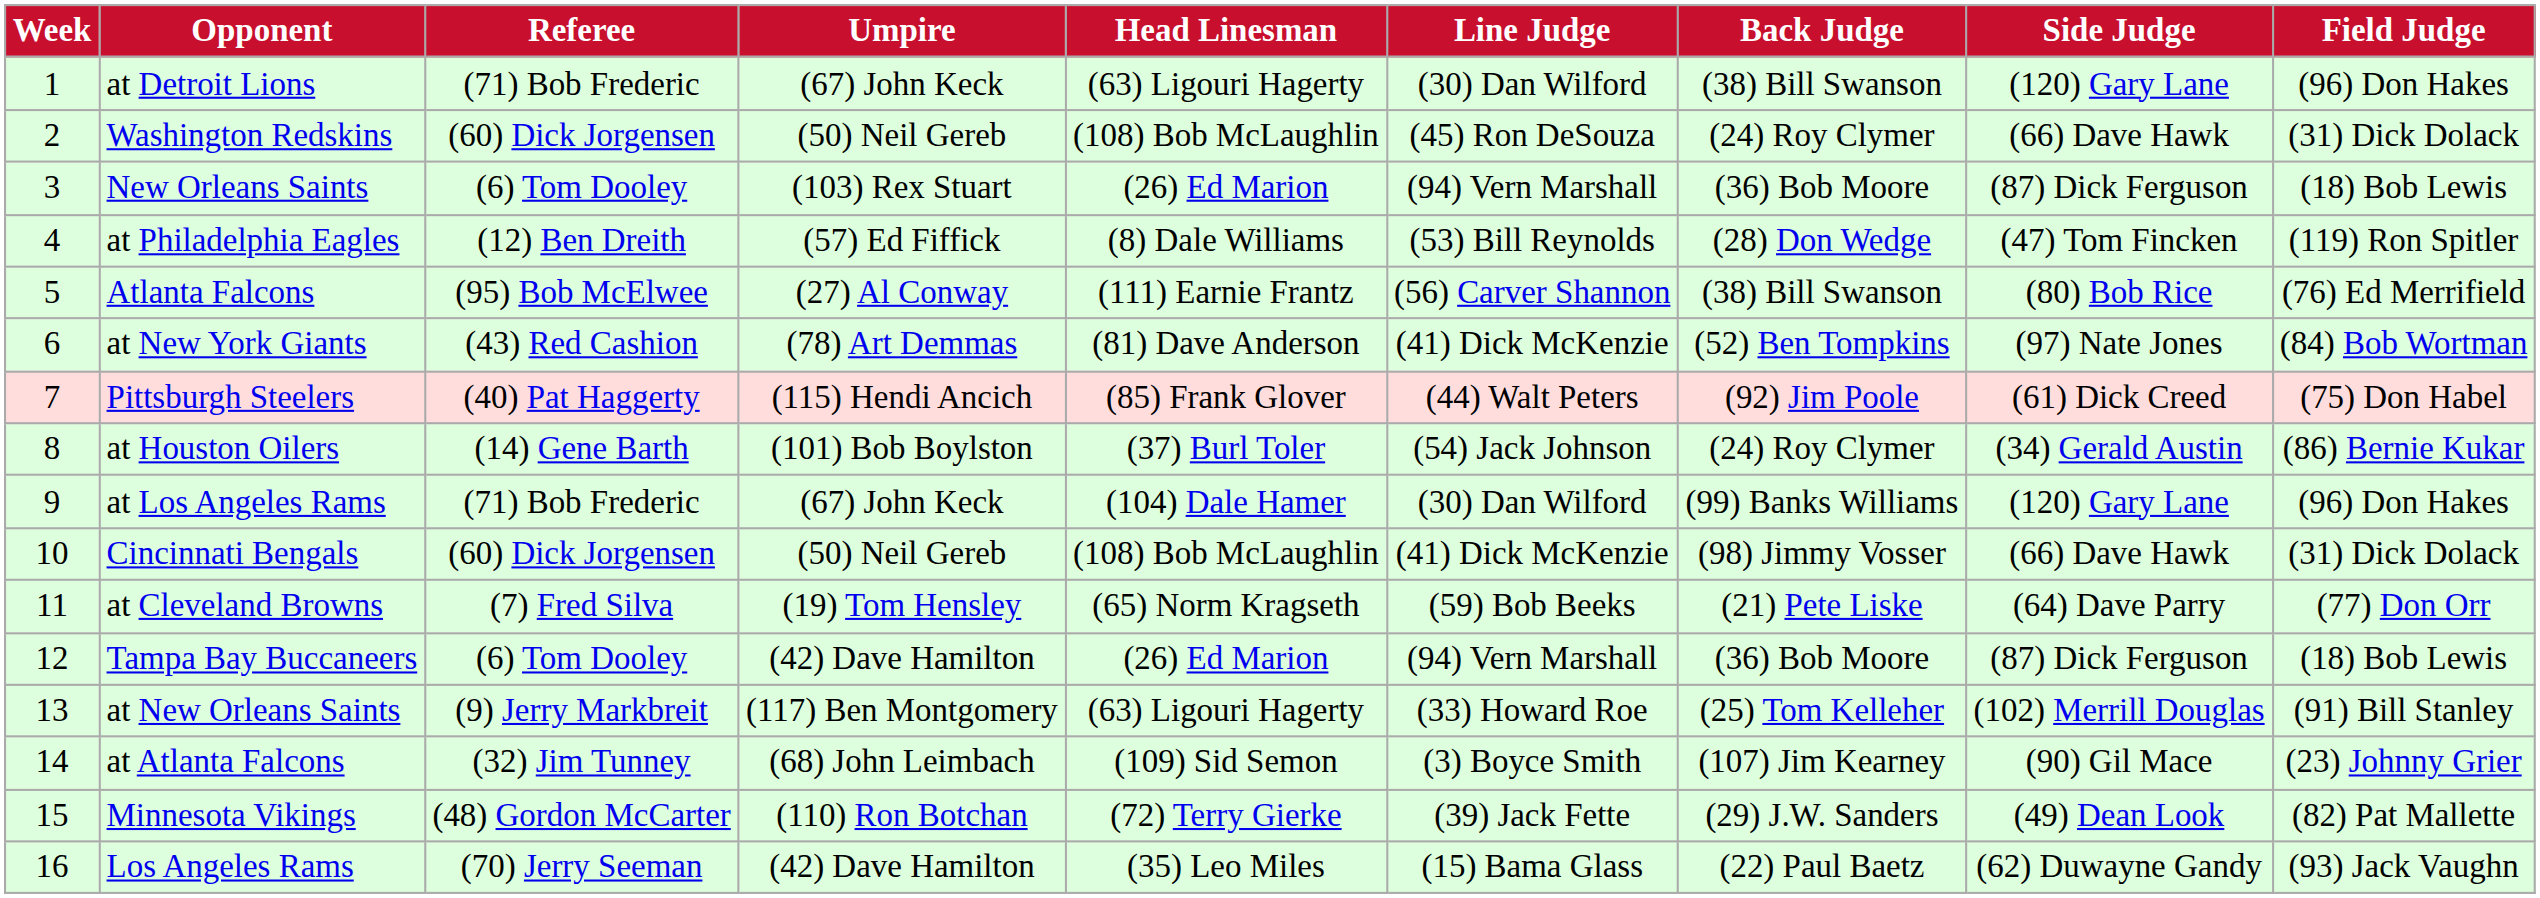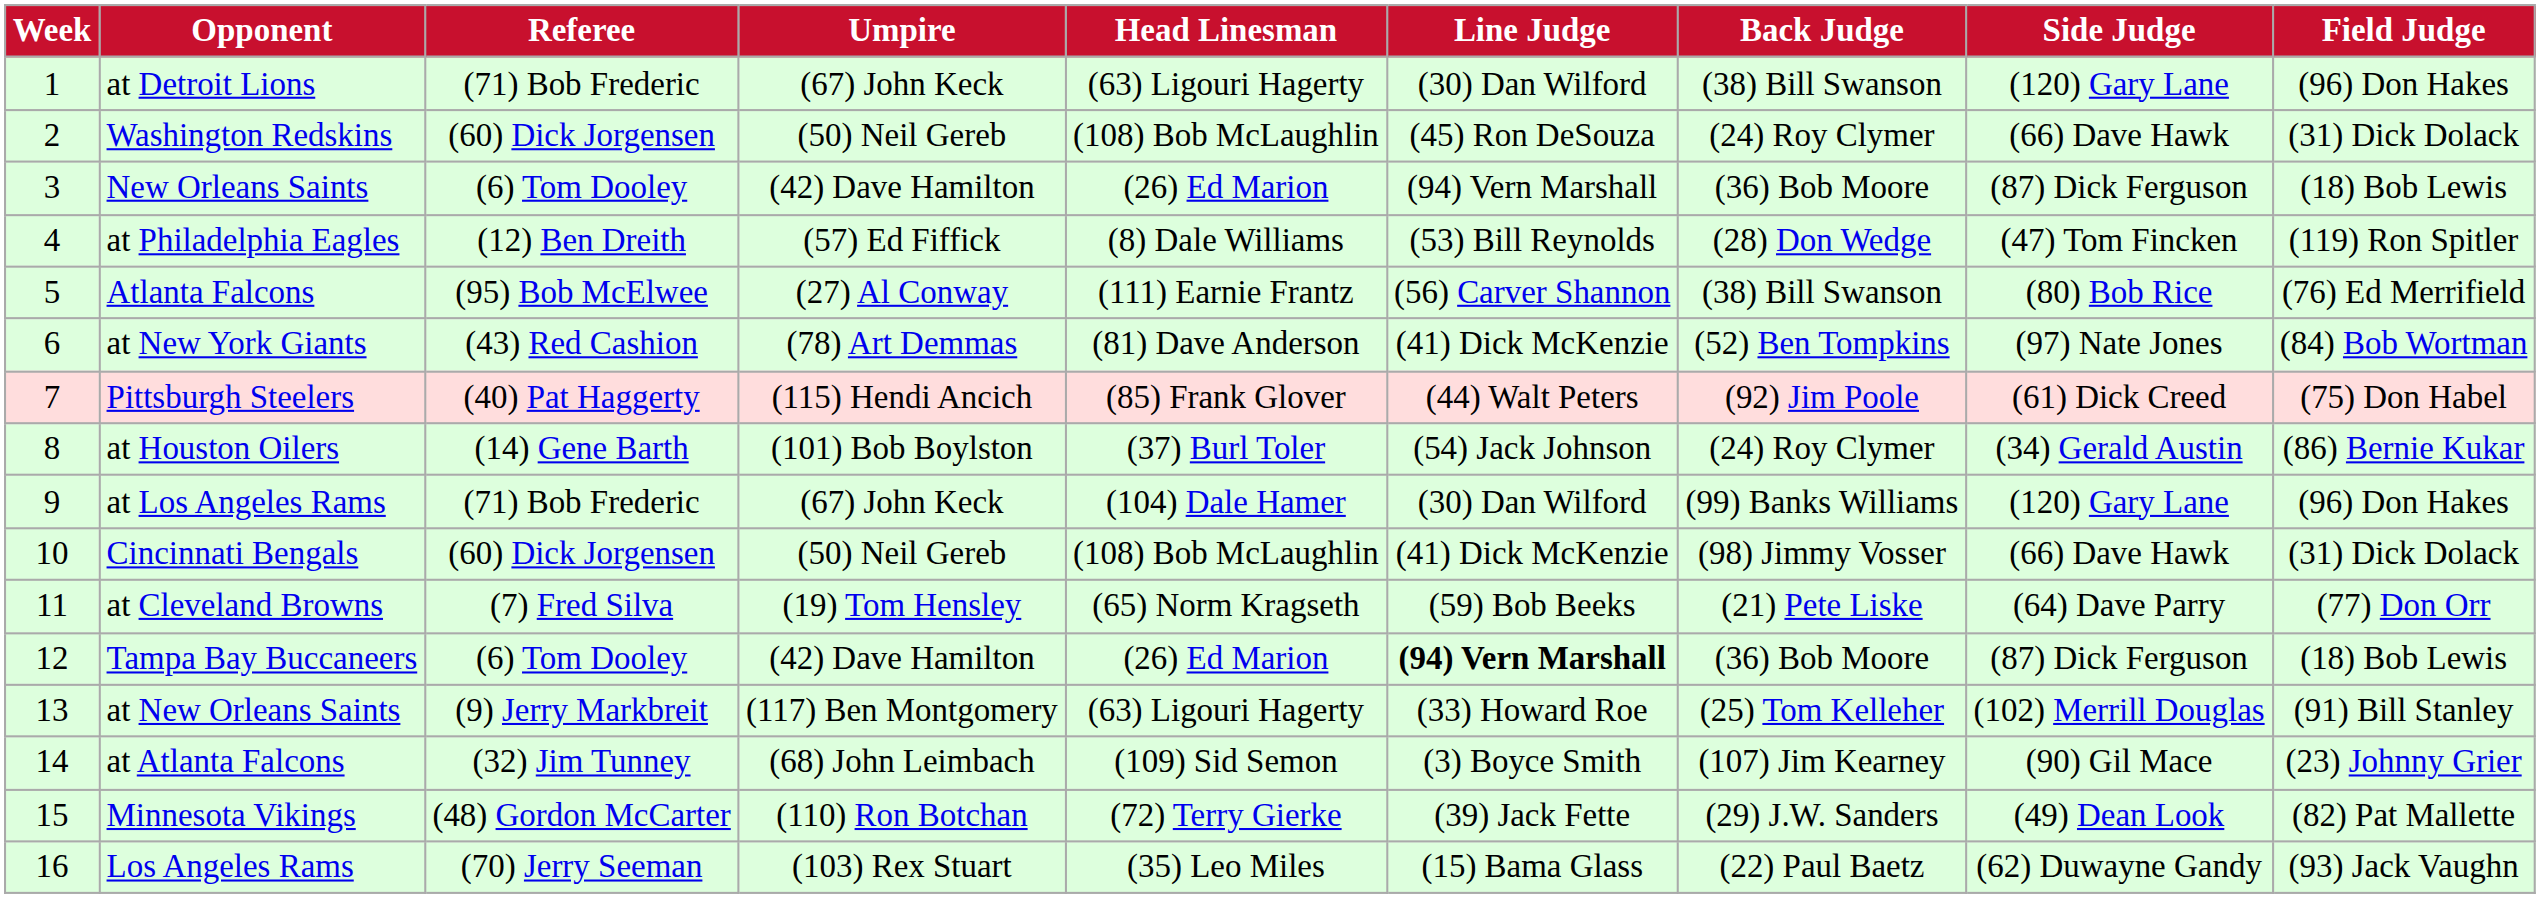 <table class="wikitable">
 <tr>
 <th style="color:#FFFFFF; background:#C8102E;">Week</th>
 <th style="color:#FFFFFF; background:#C8102E;">Opponent</th>
 <th style="color:#FFFFFF; background:#C8102E;">Referee</th>
 <th style="color:#FFFFFF; background:#C8102E;">Umpire</th>
 <th style="color:#FFFFFF; background:#C8102E;">Head Linesman</th>
 <th style="color:#FFFFFF; background:#C8102E;">Line Judge</th>
 <th style="color:#FFFFFF; background:#C8102E;">Back Judge</th>
 <th style="color:#FFFFFF; background:#C8102E;">Side Judge</th>
 <th style="color:#FFFFFF; background:#C8102E;">Field Judge</th>
 </tr>
 <tr style="background: #ddffdd; text-align: center">
 <td>1</td>
 <td style="text-align: left;">at <a href='#'>Detroit Lions</a></td>
 <td>(71) Bob Frederic</td>
 <td>(67) John Keck</td>
 <td>(63) Ligouri Hagerty</td>
 <td>(30) Dan Wilford</td>
 <td>(38) Bill Swanson</td>
 <td>(120) <a href='#'>Gary Lane</a></td>
 <td>(96) Don Hakes</td>
 </tr>
 <tr style="background: #ddffdd; text-align: center">
 <td>2</td>
 <td style="text-align: left;"><a href='#'>Washington Redskins</a></td>
 <td>(60) <a href='#'>Dick Jorgensen</a></td>
 <td>(50) Neil Gereb</td>
 <td>(108) Bob McLaughlin</td>
 <td>(45) Ron DeSouza</td>
 <td>(24) Roy Clymer</td>
 <td>(66) Dave Hawk</td>
 <td>(31) Dick Dolack</td>
 </tr>
 <tr style="background: #ddffdd; text-align: center">
 <td>3</td>
 <td style="text-align: left;"><a href='#'>New Orleans Saints</a></td>
 <td>(6) <a href='#'>Tom Dooley</a></td>
-<td>(103) Rex Stuart</td>
+<td>(42) Dave Hamilton</td>
 <td>(26) <a href='#'>Ed Marion</a></td>
 <td>(94) Vern Marshall</td>
 <td>(36) Bob Moore</td>
 <td>(87) Dick Ferguson</td>
 <td>(18) Bob Lewis</td>
 </tr>
 <tr style="background: #ddffdd; text-align: center">
 <td>4</td>
 <td style="text-align: left;">at <a href='#'>Philadelphia Eagles</a></td>
 <td>(12) <a href='#'>Ben Dreith</a></td>
 <td>(57) Ed Fiffick</td>
 <td>(8) Dale Williams</td>
 <td>(53) Bill Reynolds</td>
 <td>(28) <a href='#'>Don Wedge</a></td>
 <td>(47) Tom Fincken</td>
 <td>(119) Ron Spitler</td>
 </tr>
 <tr style="background: #ddffdd; text-align: center">
 <td>5</td>
 <td style="text-align: left;"><a href='#'>Atlanta Falcons</a></td>
 <td>(95) <a href='#'>Bob McElwee</a></td>
 <td>(27) <a href='#'>Al Conway</a></td>
 <td>(111) Earnie Frantz</td>
 <td>(56) <a href='#'>Carver Shannon</a></td>
 <td>(38) Bill Swanson</td>
 <td>(80) <a href='#'>Bob Rice</a></td>
 <td>(76) Ed Merrifield</td>
 </tr>
 <tr style="background: #ddffdd; text-align: center">
 <td>6</td>
 <td style="text-align: left;">at <a href='#'>New York Giants</a></td>
 <td>(43) <a href='#'>Red Cashion</a></td>
 <td>(78) <a href='#'>Art Demmas</a></td>
 <td>(81) Dave Anderson</td>
 <td>(41) Dick McKenzie</td>
 <td>(52) <a href='#'>Ben Tompkins</a></td>
 <td>(97) Nate Jones</td>
 <td>(84) <a href='#'>Bob Wortman</a></td>
 </tr>
 <tr style="background: #ffdddd; text-align: center">
 <td>7</td>
 <td style="text-align: left;"><a href='#'>Pittsburgh Steelers</a></td>
 <td>(40) <a href='#'>Pat Haggerty</a></td>
 <td>(115) Hendi Ancich</td>
 <td>(85) Frank Glover</td>
 <td>(44) Walt Peters</td>
 <td>(92) <a href='#'>Jim Poole</a></td>
 <td>(61) Dick Creed</td>
 <td>(75) Don Habel</td>
 </tr>
 <tr style="background: #ddffdd; text-align: center">
 <td>8</td>
 <td style="text-align: left;">at <a href='#'>Houston Oilers</a></td>
 <td>(14) <a href='#'>Gene Barth</a></td>
 <td>(101) Bob Boylston</td>
 <td>(37) <a href='#'>Burl Toler</a></td>
 <td>(54) Jack Johnson</td>
 <td>(24) Roy Clymer</td>
 <td>(34) <a href='#'>Gerald Austin</a></td>
 <td>(86) <a href='#'>Bernie Kukar</a></td>
 </tr>
 <tr style="background: #ddffdd; text-align: center">
 <td>9</td>
 <td style="text-align: left;">at <a href='#'>Los Angeles Rams</a></td>
 <td>(71) Bob Frederic</td>
 <td>(67) John Keck</td>
 <td>(104) <a href='#'>Dale Hamer</a></td>
 <td>(30) Dan Wilford</td>
 <td>(99) Banks Williams</td>
 <td>(120) <a href='#'>Gary Lane</a></td>
 <td>(96) Don Hakes</td>
 </tr>
 <tr style="background: #ddffdd; text-align: center">
 <td>10</td>
 <td style="text-align: left;"><a href='#'>Cincinnati Bengals</a></td>
 <td>(60) <a href='#'>Dick Jorgensen</a></td>
 <td>(50) Neil Gereb</td>
 <td>(108) Bob McLaughlin</td>
 <td>(41) Dick McKenzie</td>
 <td>(98) Jimmy Vosser</td>
 <td>(66) Dave Hawk</td>
 <td>(31) Dick Dolack</td>
 </tr>
 <tr style="background: #ddffdd; text-align: center">
 <td>11</td>
 <td style="text-align: left;">at <a href='#'>Cleveland Browns</a></td>
 <td>(7) <a href='#'>Fred Silva</a></td>
 <td>(19) <a href='#'>Tom Hensley</a></td>
 <td>(65) Norm Kragseth</td>
 <td>(59) Bob Beeks</td>
 <td>(21) <a href='#'>Pete Liske</a></td>
 <td>(64) Dave Parry</td>
 <td>(77) <a href='#'>Don Orr</a></td>
 </tr>
 <tr style="background: #ddffdd; text-align: center">
 <td>12</td>
 <td style="text-align: left;"><a href='#'>Tampa Bay Buccaneers</a></td>
 <td>(6) <a href='#'>Tom Dooley</a></td>
 <td>(42) Dave Hamilton</td>
 <td>(26) <a href='#'>Ed Marion</a></td>
-<td>(94) Vern Marshall</td>
+<td><strong>(94) Vern Marshall</strong></td>
 <td>(36) Bob Moore</td>
 <td>(87) Dick Ferguson</td>
 <td>(18) Bob Lewis</td>
 </tr>
 <tr style="background: #ddffdd; text-align: center">
 <td>13</td>
 <td style="text-align: left;">at <a href='#'>New Orleans Saints</a></td>
 <td>(9) <a href='#'>Jerry Markbreit</a></td>
 <td>(117) Ben Montgomery</td>
 <td>(63) Ligouri Hagerty</td>
 <td>(33) Howard Roe</td>
 <td>(25) <a href='#'>Tom Kelleher</a></td>
 <td>(102) <a href='#'>Merrill Douglas</a></td>
 <td>(91) Bill Stanley</td>
 </tr>
 <tr style="background: #ddffdd; text-align: center">
 <td>14</td>
 <td style="text-align: left;">at <a href='#'>Atlanta Falcons</a></td>
 <td>(32) <a href='#'>Jim Tunney</a></td>
 <td>(68) John Leimbach</td>
 <td>(109) Sid Semon</td>
 <td>(3) Boyce Smith</td>
 <td>(107) Jim Kearney</td>
 <td>(90) Gil Mace</td>
 <td>(23) <a href='#'>Johnny Grier</a></td>
 </tr>
 <tr style="background: #ddffdd; text-align: center">
 <td>15</td>
 <td style="text-align: left;"><a href='#'>Minnesota Vikings</a></td>
 <td>(48) <a href='#'>Gordon McCarter</a></td>
 <td>(110) <a href='#'>Ron Botchan</a></td>
 <td>(72) <a href='#'>Terry Gierke</a></td>
 <td>(39) Jack Fette</td>
 <td>(29) J.W. Sanders</td>
 <td>(49) <a href='#'>Dean Look</a></td>
 <td>(82) Pat Mallette</td>
 </tr>
 <tr style="background: #ddffdd; text-align: center">
 <td>16</td>
 <td style="text-align: left;"><a href='#'>Los Angeles Rams</a></td>
 <td>(70) <a href='#'>Jerry Seeman</a></td>
-<td>(42) Dave Hamilton</td>
+<td>(103) Rex Stuart</td>
 <td>(35) Leo Miles</td>
 <td>(15) Bama Glass</td>
 <td>(22) Paul Baetz</td>
 <td>(62) Duwayne Gandy</td>
 <td>(93) Jack Vaughn</td>
 </tr>
 </table>
